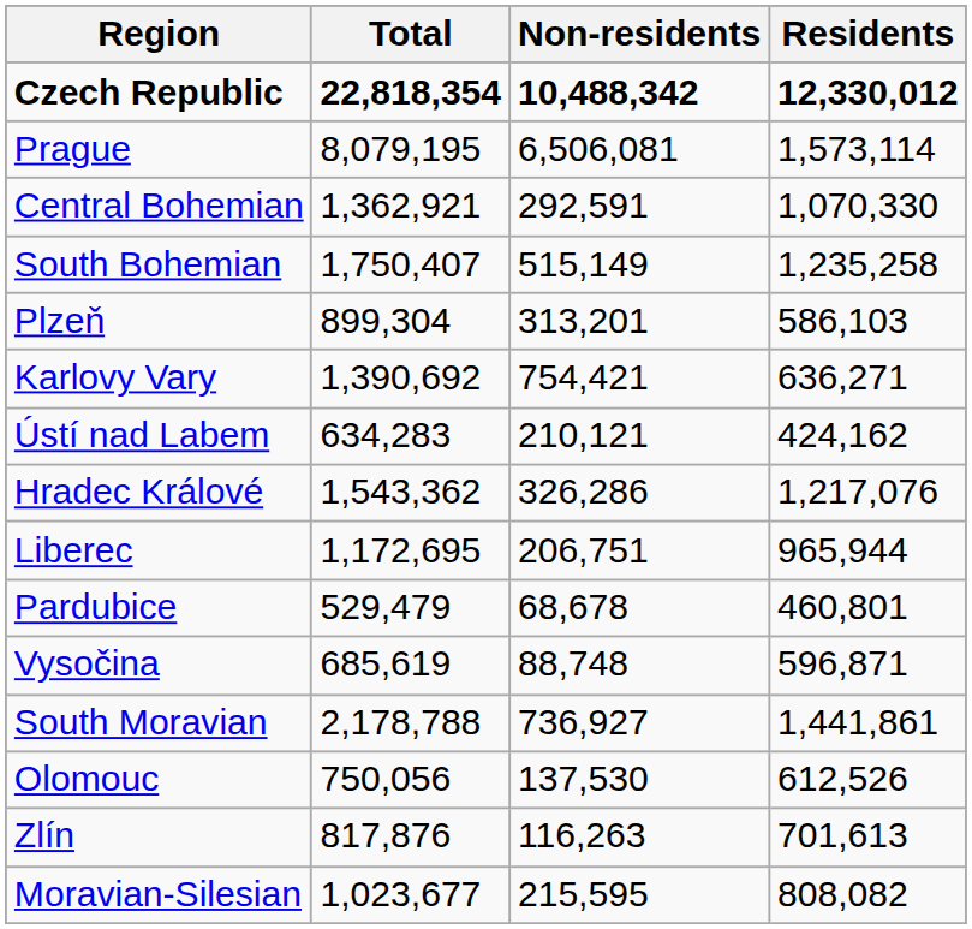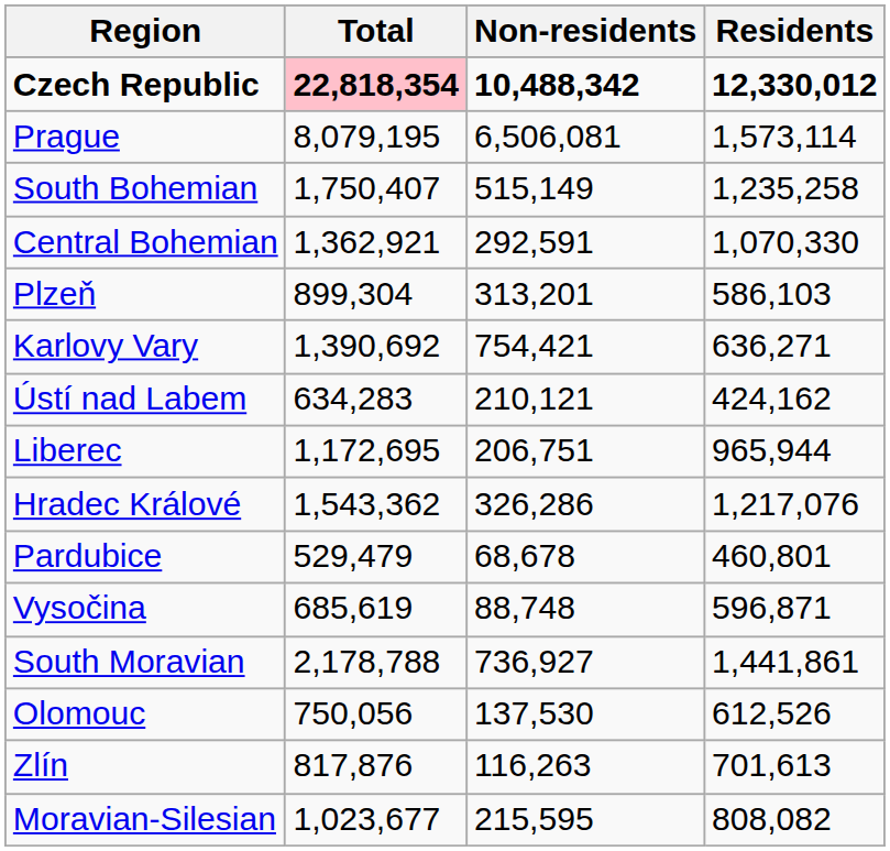 <table class="wikitable sortable">
 <tr>
 <th>Region</th>
 <th>Total</th>
 <th>Non-residents</th>
 <th>Residents</th>
 </tr>
 <tr>
 <td><strong>Czech Republic</strong></td>
-<td><strong>22,818,354</strong></td>
+<td style="background: pink;"><strong>22,818,354</strong></td>
 <td><strong>10,488,342</strong></td>
 <td><strong>12,330,012</strong></td>
 </tr>
 <tr>
 <td><a href='#'>Prague</a></td>
 <td>8,079,195</td>
 <td>6,506,081</td>
 <td>1,573,114</td>
 </tr>
 <tr>
+<td><a href='#'>South Bohemian</a></td>
+<td>1,750,407</td>
+<td>515,149</td>
+<td>1,235,258</td>
+</tr>
+<tr>
 <td><a href='#'>Central Bohemian</a></td>
 <td>1,362,921</td>
 <td>292,591</td>
 <td>1,070,330</td>
-</tr>
-<tr>
-<td><a href='#'>South Bohemian</a></td>
-<td>1,750,407</td>
-<td>515,149</td>
-<td>1,235,258</td>
 </tr>
 <tr>
 <td><a href='#'>Plzeň</a></td>
 <td>899,304</td>
 <td>313,201</td>
 <td>586,103</td>
 </tr>
 <tr>
 <td><a href='#'>Karlovy Vary</a></td>
 <td>1,390,692</td>
 <td>754,421</td>
 <td>636,271</td>
 </tr>
 <tr>
 <td><a href='#'>Ústí nad Labem</a></td>
 <td>634,283</td>
 <td>210,121</td>
 <td>424,162</td>
 </tr>
 <tr>
+<td><a href='#'>Liberec</a></td>
+<td>1,172,695</td>
+<td>206,751</td>
+<td>965,944</td>
+</tr>
+<tr>
 <td><a href='#'>Hradec Králové</a></td>
 <td>1,543,362</td>
 <td>326,286</td>
 <td>1,217,076</td>
-</tr>
-<tr>
-<td><a href='#'>Liberec</a></td>
-<td>1,172,695</td>
-<td>206,751</td>
-<td>965,944</td>
 </tr>
 <tr>
 <td><a href='#'>Pardubice</a></td>
 <td>529,479</td>
 <td>68,678</td>
 <td>460,801</td>
 </tr>
 <tr>
 <td><a href='#'>Vysočina</a></td>
 <td>685,619</td>
 <td>88,748</td>
 <td>596,871</td>
 </tr>
 <tr>
 <td><a href='#'>South Moravian</a></td>
 <td>2,178,788</td>
 <td>736,927</td>
 <td>1,441,861</td>
 </tr>
 <tr>
 <td><a href='#'>Olomouc</a></td>
 <td>750,056</td>
 <td>137,530</td>
 <td>612,526</td>
 </tr>
 <tr>
 <td><a href='#'>Zlín</a></td>
 <td>817,876</td>
 <td>116,263</td>
 <td>701,613</td>
 </tr>
 <tr>
 <td><a href='#'>Moravian-Silesian</a></td>
 <td>1,023,677</td>
 <td>215,595</td>
 <td>808,082</td>
 </tr>
 </table>
